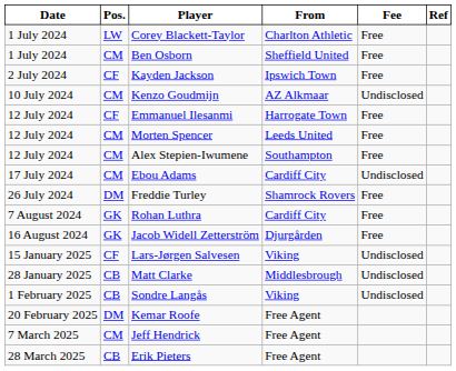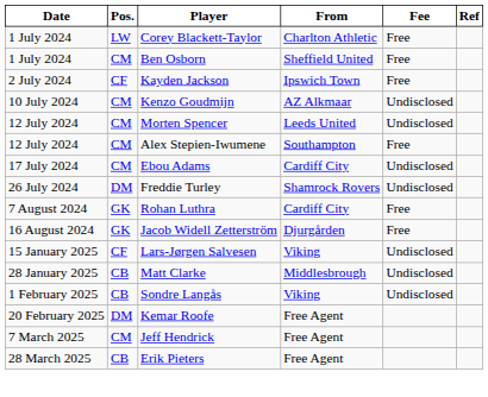 <table class="wikitable plainrowheaders sortable">
 <tr>
 <th style="background:#ffffff;color:#000000;border:1px solid black;">Date</th>
 <th style="background:#ffffff;color:#000000;border:1px solid black;">Pos.</th>
 <th style="background:#ffffff;color:#000000;border:1px solid black;">Player</th>
 <th style="background:#ffffff;color:#000000;border:1px solid black;">From</th>
 <th style="background:#ffffff;color:#000000;border:1px solid black;">Fee</th>
 <th style="background:#ffffff;color:#000000;border:1px solid black;">Ref</th>
 </tr>
 <tr>
 <td>1 July 2024</td>
 <td><a href='#'>LW</a></td>
 <td> <a href='#'>Corey Blackett-Taylor</a></td>
 <td> <a href='#'>Charlton Athletic</a></td>
 <td>Free</td>
 <td></td>
 </tr>
 <tr>
 <td>1 July 2024</td>
 <td><a href='#'>CM</a></td>
 <td> <a href='#'>Ben Osborn</a></td>
 <td> <a href='#'>Sheffield United</a></td>
 <td>Free</td>
 <td></td>
 </tr>
 <tr>
 <td>2 July 2024</td>
 <td><a href='#'>CF</a></td>
 <td> <a href='#'>Kayden Jackson</a></td>
 <td> <a href='#'>Ipswich Town</a></td>
 <td>Free</td>
 <td></td>
 </tr>
 <tr>
 <td>10 July 2024</td>
 <td><a href='#'>CM</a></td>
 <td> <a href='#'>Kenzo Goudmijn</a></td>
 <td> <a href='#'>AZ Alkmaar</a></td>
 <td>Undisclosed</td>
 <td></td>
 </tr>
 <tr>
 <td>12 July 2024</td>
-<td><a href='#'>CF</a></td>
-<td> <a href='#'>Emmanuel Ilesanmi</a></td>
-<td> <a href='#'>Harrogate Town</a></td>
-<td>Free</td>
-<td></td>
-</tr>
-<tr>
-<td>12 July 2024</td>
 <td><a href='#'>CM</a></td>
 <td> <a href='#'>Morten Spencer</a></td>
 <td> <a href='#'>Leeds United</a></td>
-<td>Free</td>
+<td>Undisclosed</td>
 <td></td>
 </tr>
 <tr>
 <td>12 July 2024</td>
 <td><a href='#'>CM</a></td>
 <td> Alex Stepien-Iwumene</td>
 <td> <a href='#'>Southampton</a></td>
 <td>Free</td>
 <td></td>
 </tr>
 <tr>
 <td>17 July 2024</td>
 <td><a href='#'>CM</a></td>
 <td> <a href='#'>Ebou Adams</a></td>
 <td> <a href='#'>Cardiff City</a></td>
 <td>Undisclosed</td>
 <td></td>
 </tr>
 <tr>
 <td>26 July 2024</td>
 <td><a href='#'>DM</a></td>
 <td> Freddie Turley</td>
 <td> <a href='#'>Shamrock Rovers</a></td>
-<td>Free</td>
+<td>Undisclosed</td>
 <td></td>
 </tr>
 <tr>
 <td>7 August 2024</td>
 <td><a href='#'>GK</a></td>
 <td> <a href='#'>Rohan Luthra</a></td>
 <td> <a href='#'>Cardiff City</a></td>
 <td>Free</td>
 <td></td>
 </tr>
 <tr>
 <td>16 August 2024</td>
 <td><a href='#'>GK</a></td>
 <td> <a href='#'>Jacob Widell Zetterström</a></td>
 <td> <a href='#'>Djurgården</a></td>
 <td>Free</td>
 <td></td>
 </tr>
 <tr>
 <td>15 January 2025</td>
 <td><a href='#'>CF</a></td>
 <td> <a href='#'>Lars-Jørgen Salvesen</a></td>
 <td> <a href='#'>Viking</a></td>
 <td>Undisclosed</td>
 <td></td>
 </tr>
 <tr>
 <td>28 January 2025</td>
 <td><a href='#'>CB</a></td>
 <td> <a href='#'>Matt Clarke</a></td>
 <td> <a href='#'>Middlesbrough</a></td>
 <td>Undisclosed</td>
 <td></td>
 </tr>
 <tr>
 <td>1 February 2025</td>
 <td><a href='#'>CB</a></td>
 <td> <a href='#'>Sondre Langås</a></td>
 <td> <a href='#'>Viking</a></td>
 <td>Undisclosed</td>
 <td></td>
 </tr>
 <tr>
 <td>20 February 2025</td>
 <td><a href='#'>DM</a></td>
 <td> <a href='#'>Kemar Roofe</a></td>
 <td>Free Agent</td>
 <td></td>
 <td></td>
 </tr>
 <tr>
 <td>7 March 2025</td>
 <td><a href='#'>CM</a></td>
 <td> <a href='#'>Jeff Hendrick</a></td>
 <td>Free Agent</td>
 <td></td>
 <td></td>
 </tr>
 <tr>
 <td>28 March 2025</td>
 <td><a href='#'>CB</a></td>
 <td> <a href='#'>Erik Pieters</a></td>
 <td>Free Agent</td>
 <td></td>
 <td></td>
 </tr>
 </table>
